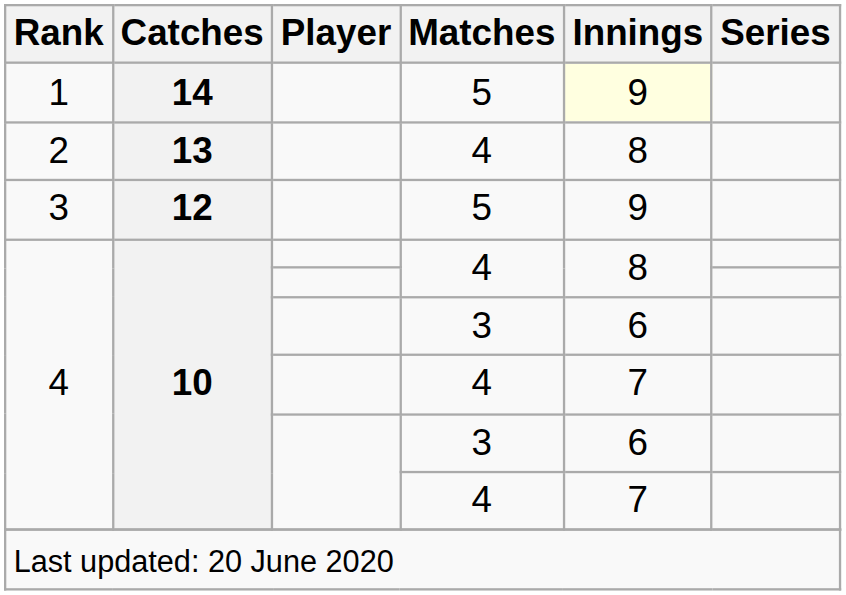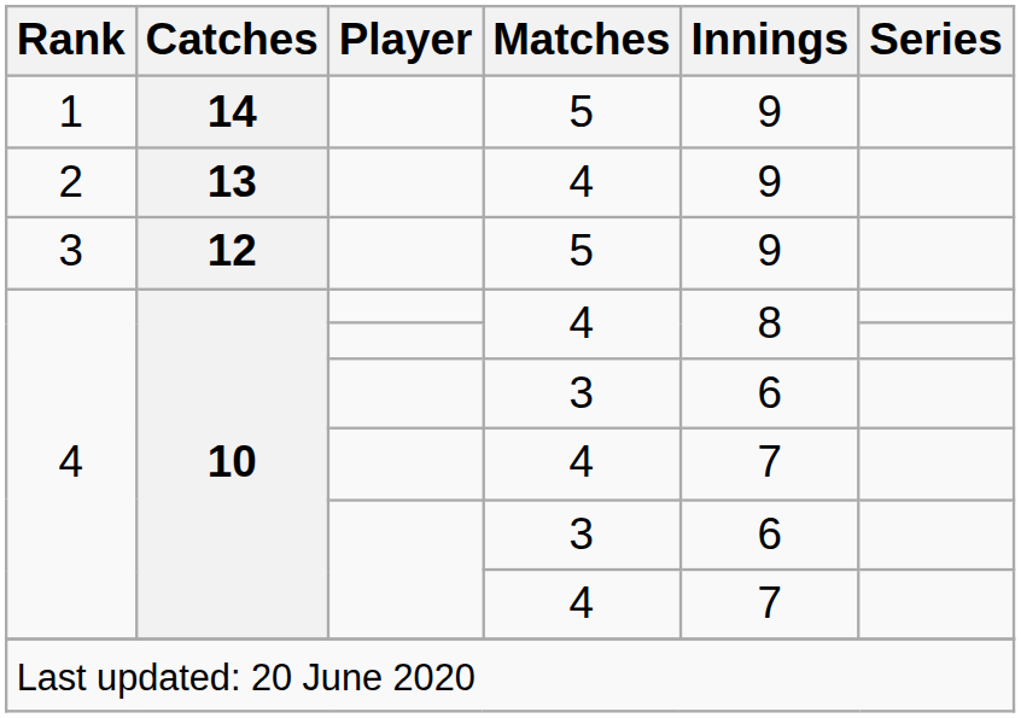 <table class="wikitable sortable">
 <tr>
 <th scope=col>Rank</th>
 <th scope=col>Catches</th>
 <th scope=col>Player</th>
 <th scope=col>Matches</th>
 <th scope=col>Innings</th>
 <th scope=col>Series</th>
 </tr>
 <tr>
 <td align=center>1</td>
 <th scope=row style="text-align:center;">14</th>
 <td> </td>
 <td align=center>5</td>
-<td align=center style="background: lightyellow;">9</td>
+<td align=center>9</td>
 <td></td>
 </tr>
 <tr>
 <td align=center>2</td>
 <th scope=row style="text-align:center;">13</th>
 <td></td>
 <td align=center>4</td>
-<td align=center>8</td>
+<td align=center>9</td>
 <td></td>
 </tr>
 <tr>
 <td align=center>3</td>
 <th scope=row style="text-align:center;">12</th>
 <td></td>
 <td align=center>5</td>
 <td align=center>9</td>
 <td></td>
 </tr>
 <tr>
 <td align=center rowspan=6>4</td>
 <th scope=row style="text-align:center;" rowspan=6>10</th>
 <td></td>
 <td align=center rowspan=2>4</td>
 <td align=center rowspan=2>8</td>
 <td></td>
 </tr>
 <tr>
 <td></td>
 <td></td>
 </tr>
 <tr>
 <td></td>
 <td align=center>3</td>
 <td align=center>6</td>
 <td></td>
 </tr>
 <tr>
 <td></td>
 <td align=center>4</td>
 <td align=center>7</td>
 <td></td>
 </tr>
 <tr>
 <td rowspan=2></td>
 <td align=center>3</td>
 <td align=center>6</td>
 <td></td>
 </tr>
 <tr>
 <td align=center>4</td>
 <td align=center>7</td>
 <td></td>
 </tr>
 <tr>
 </tr>
 <tr class=sortbottom>
 <td colspan=6><small>Last updated: 20 June 2020</small></td>
 </tr>
 </table>
